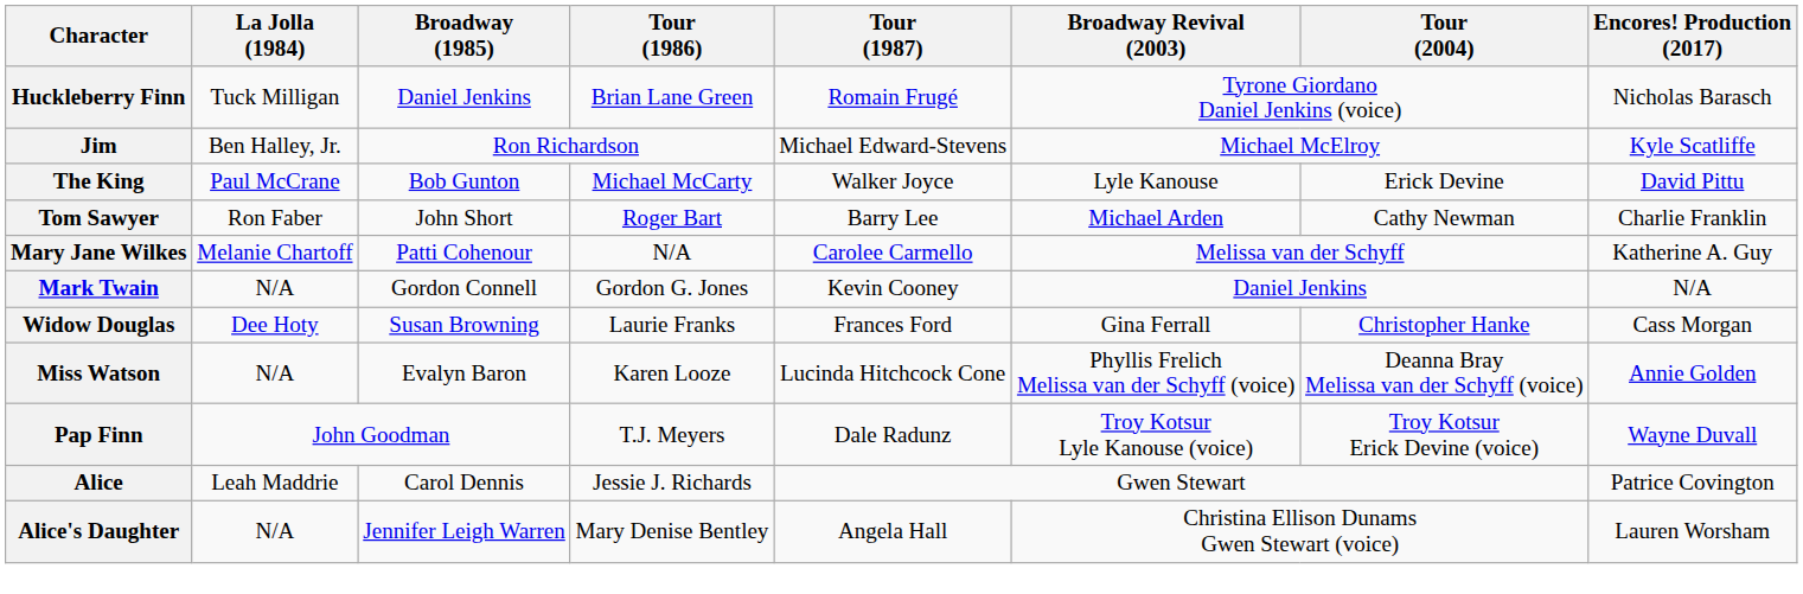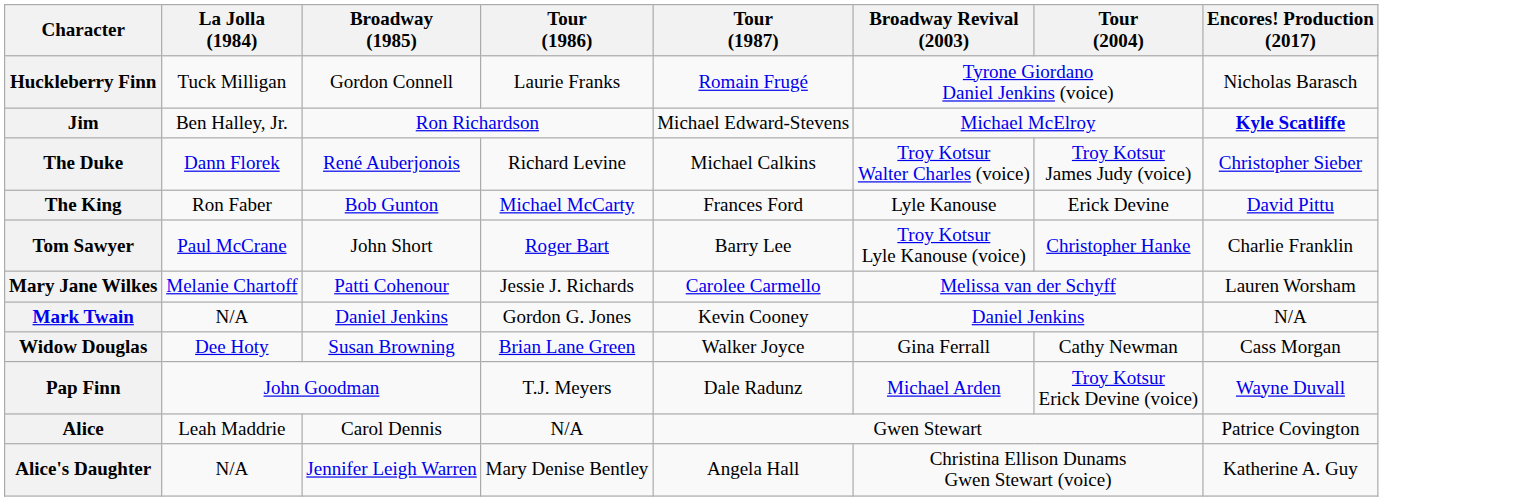 <table class="wikitable">
 <tr>
 <th>Character</th>
 <th>La Jolla<br>(1984)</th>
 <th>Broadway<br>(1985)</th>
 <th>Tour<br>(1986)</th>
 <th>Tour<br>(1987)</th>
 <th>Broadway Revival<br>(2003)</th>
 <th>Tour<br>(2004)</th>
 <th>Encores! Production<br>(2017)</th>
 </tr>
 <tr>
 <th>Huckleberry Finn</th>
 <td align=center>Tuck Milligan</td>
-<td align=center><a href='#'>Daniel Jenkins</a></td>
-<td align=center><a href='#'>Brian Lane Green</a></td>
+<td align=center>Gordon Connell</td>
+<td align=center>Laurie Franks</td>
 <td align=center><a href='#'>Romain Frugé</a></td>
 <td colspan="2" align=center><a href='#'>Tyrone Giordano</a><br><a href='#'>Daniel Jenkins</a> (voice)</td>
 <td align=center>Nicholas Barasch</td>
 </tr>
 <tr>
 <th>Jim</th>
 <td align=center>Ben Halley, Jr.</td>
 <td colspan="2" align=center><a href='#'>Ron Richardson</a></td>
 <td align=center>Michael Edward-Stevens</td>
 <td colspan="2" align=center><a href='#'>Michael McElroy</a></td>
-<td align=center><a href='#'>Kyle Scatliffe</a></td>
+<td align=center><strong><a href='#'>Kyle Scatliffe</a></strong></td>
+</tr>
+<tr>
+<th>The Duke</th>
+<td align=center><a href='#'>Dann Florek</a></td>
+<td align=center><a href='#'>René Auberjonois</a></td>
+<td align=center>Richard Levine</td>
+<td align=center>Michael Calkins</td>
+<td align=center><a href='#'>Troy Kotsur</a><br><a href='#'>Walter Charles</a> (voice)</td>
+<td align=center><a href='#'>Troy Kotsur</a><br>James Judy (voice)</td>
+<td align=center><a href='#'>Christopher Sieber</a></td>
 </tr>
 <tr>
 <th>The King</th>
-<td align=center><a href='#'>Paul McCrane</a></td>
+<td align=center>Ron Faber</td>
 <td align=center><a href='#'>Bob Gunton</a></td>
 <td align=center><a href='#'>Michael McCarty</a></td>
-<td align=center>Walker Joyce</td>
+<td align=center>Frances Ford</td>
 <td align=center>Lyle Kanouse</td>
 <td align=center>Erick Devine</td>
 <td align=center><a href='#'>David Pittu</a></td>
 </tr>
 <tr>
 <th>Tom Sawyer</th>
-<td align=center>Ron Faber</td>
+<td align=center><a href='#'>Paul McCrane</a></td>
 <td align=center>John Short</td>
 <td align=center><a href='#'>Roger Bart</a></td>
 <td align=center>Barry Lee</td>
-<td align=center><a href='#'>Michael Arden</a></td>
-<td align=center>Cathy Newman</td>
+<td align=center><a href='#'>Troy Kotsur</a><br>Lyle Kanouse (voice)</td>
+<td align=center><a href='#'>Christopher Hanke</a></td>
 <td align=center>Charlie Franklin</td>
 </tr>
 <tr>
 <th>Mary Jane Wilkes</th>
 <td align=center><a href='#'>Melanie Chartoff</a></td>
 <td align=center><a href='#'>Patti Cohenour</a></td>
-<td align=center>N/A</td>
+<td align=center>Jessie J. Richards</td>
 <td align=center><a href='#'>Carolee Carmello</a></td>
 <td colspan="2" align=center><a href='#'>Melissa van der Schyff</a></td>
-<td align=center>Katherine A. Guy</td>
+<td align=center>Lauren Worsham</td>
 </tr>
 <tr>
 <th><a href='#'>Mark Twain</a></th>
 <td align=center>N/A</td>
-<td align=center>Gordon Connell</td>
+<td align=center><a href='#'>Daniel Jenkins</a></td>
 <td align=center>Gordon G. Jones</td>
 <td align=center>Kevin Cooney</td>
 <td colspan="2" align=center><a href='#'>Daniel Jenkins</a></td>
 <td align=center>N/A</td>
 </tr>
 <tr>
 <th>Widow Douglas</th>
 <td align=center><a href='#'>Dee Hoty</a></td>
 <td align=center><a href='#'>Susan Browning</a></td>
-<td align=center>Laurie Franks</td>
-<td align=center>Frances Ford</td>
+<td align=center><a href='#'>Brian Lane Green</a></td>
+<td align=center>Walker Joyce</td>
 <td align=center>Gina Ferrall</td>
-<td align=center><a href='#'>Christopher Hanke</a></td>
+<td align=center>Cathy Newman</td>
 <td align=center>Cass Morgan</td>
-</tr>
-<tr>
-<th>Miss Watson</th>
-<td align=center>N/A</td>
-<td align=center>Evalyn Baron</td>
-<td align=center>Karen Looze</td>
-<td align=center>Lucinda Hitchcock Cone</td>
-<td align=center>Phyllis Frelich<br><a href='#'>Melissa van der Schyff</a> (voice)</td>
-<td align=center>Deanna Bray<br><a href='#'>Melissa van der Schyff</a> (voice)</td>
-<td align=center><a href='#'>Annie Golden</a></td>
 </tr>
 <tr>
 <th>Pap Finn</th>
 <td colspan="2" align=center><a href='#'>John Goodman</a></td>
 <td align=center>T.J. Meyers</td>
 <td align=center>Dale Radunz</td>
-<td align=center><a href='#'>Troy Kotsur</a><br>Lyle Kanouse (voice)</td>
+<td align=center><a href='#'>Michael Arden</a></td>
 <td align=center><a href='#'>Troy Kotsur</a><br>Erick Devine (voice)</td>
 <td align=center><a href='#'>Wayne Duvall</a></td>
 </tr>
 <tr>
 <th>Alice</th>
 <td align=center>Leah Maddrie</td>
 <td align=center>Carol Dennis</td>
-<td align=center>Jessie J. Richards</td>
+<td align=center>N/A</td>
 <td colspan="3" align=center>Gwen Stewart</td>
 <td align=center>Patrice Covington</td>
 </tr>
 <tr>
 <th>Alice's Daughter</th>
 <td align=center>N/A</td>
 <td align=center><a href='#'>Jennifer Leigh Warren</a></td>
 <td align=center>Mary Denise Bentley</td>
 <td align=center>Angela Hall</td>
 <td colspan="2" align=center>Christina Ellison Dunams<br>Gwen Stewart (voice)</td>
-<td align=center>Lauren Worsham</td>
+<td align=center>Katherine A. Guy</td>
 </tr>
 </table>
